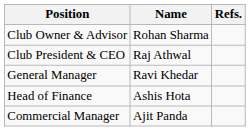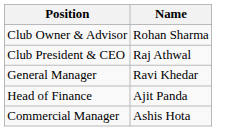 <table class="wikitable">
 <tr>
 <th text-align:center;>Position</th>
 <th text-align:center;>Name</th>
-<th text-align:center;>Refs.</th>
 </tr>
 <tr>
 <td>Club Owner & Advisor</td>
 <td> Rohan Sharma</td>
-<td></td>
 </tr>
 <tr>
 <td>Club President & CEO</td>
 <td> Raj Athwal</td>
-<td></td>
 </tr>
 <tr>
 <td>General Manager</td>
 <td> Ravi Khedar</td>
-<td></td>
 </tr>
 <tr>
 <td>Head of Finance</td>
-<td> Ashis Hota</td>
-<td></td>
+<td> Ajit Panda</td>
 </tr>
 <tr>
 <td>Commercial Manager</td>
-<td> Ajit Panda</td>
-<td></td>
+<td> Ashis Hota</td>
 </tr>
 </table>
